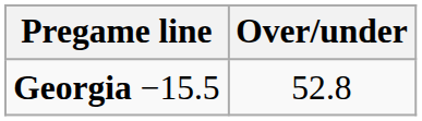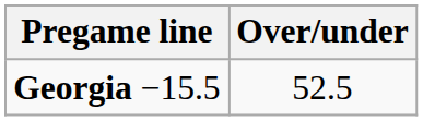 <table class="wikitable">
 <tr align="center">
 <th style=>Pregame line</th>
 <th style=>Over/under</th>
 </tr>
 <tr align="center">
 <td><strong>Georgia</strong> −15.5</td>
-<td>52.8</td>
+<td>52.5</td>
 </tr>
 </table>
